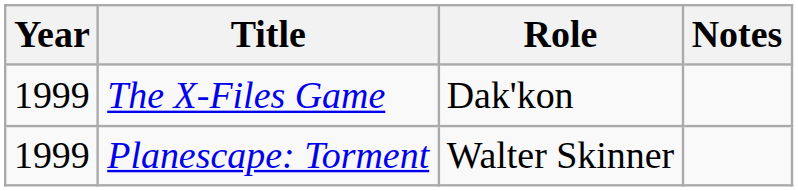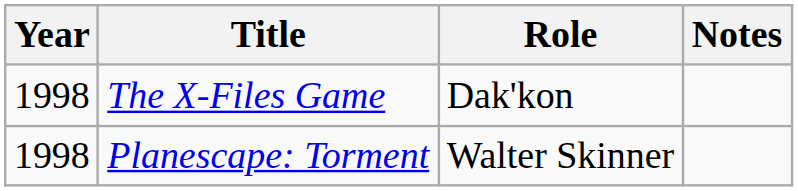 <table class = "wikitable">
 <tr>
 <th>Year</th>
 <th>Title</th>
 <th>Role</th>
 <th>Notes</th>
 </tr>
 <tr>
-<td>1999</td>
+<td>1998</td>
 <td><em><a href='#'>The X-Files Game</a></em></td>
 <td>Dak'kon</td>
 <td></td>
 </tr>
 <tr>
-<td>1999</td>
+<td>1998</td>
 <td><em><a href='#'>Planescape: Torment</a></em></td>
 <td>Walter Skinner</td>
 <td></td>
 </tr>
 </table>
